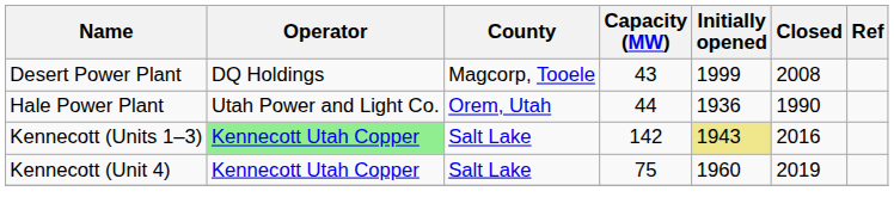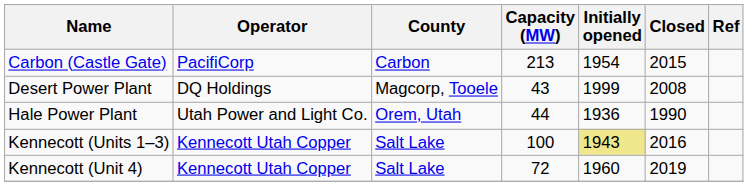 <table class="wikitable sortable">
 <tr>
 <th>Name</th>
 <th>Operator</th>
 <th>County</th>
 <th>Capacity<br>(<a href='#'>MW</a>)</th>
 <th>Initially<br>opened</th>
 <th>Closed</th>
 <th>Ref</th>
+</tr>
+<tr>
+<td><a href='#'>Carbon (Castle Gate)</a></td>
+<td><a href='#'>PacifiCorp</a></td>
+<td><a href='#'>Carbon</a></td>
+<td align=center>213</td>
+<td>1954</td>
+<td>2015</td>
+<td></td>
 </tr>
 <tr>
 <td>Desert Power Plant</td>
 <td>DQ Holdings</td>
 <td>Magcorp, <a href='#'>Tooele</a></td>
 <td align=center>43</td>
 <td>1999</td>
 <td>2008</td>
 </tr>
 <tr>
 <td>Hale Power Plant</td>
 <td>Utah Power and Light Co.</td>
 <td><a href='#'>Orem, Utah</a></td>
 <td align=center>44</td>
 <td>1936</td>
 <td>1990</td>
 <td></td>
 </tr>
 <tr>
 <td>Kennecott (Units 1–3)</td>
-<td style="background: lightgreen;"><a href='#'>Kennecott Utah Copper</a></td>
+<td><a href='#'>Kennecott Utah Copper</a></td>
 <td><a href='#'>Salt Lake</a></td>
-<td align=center>142</td>
+<td align=center>100</td>
 <td style="background: khaki;">1943</td>
 <td>2016</td>
 <td></td>
 </tr>
 <tr>
 <td>Kennecott (Unit 4)</td>
 <td><a href='#'>Kennecott Utah Copper</a></td>
 <td><a href='#'>Salt Lake</a></td>
-<td align=center>75</td>
+<td align=center>72</td>
 <td>1960</td>
 <td>2019</td>
 <td></td>
 </tr>
 <tr>
 </tr>
 </table>
